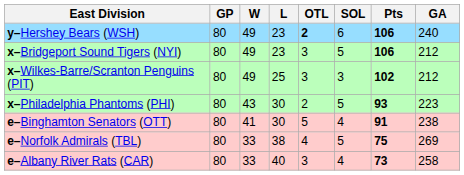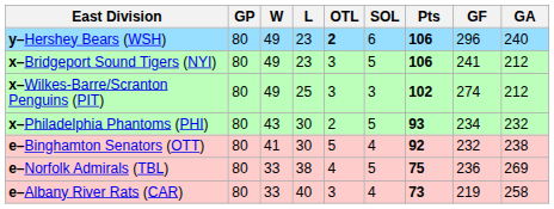 <table class="wikitable">
 <tr>
 <th bgcolor="#DDDDFF" width="35%">East Division</th>
 <th bgcolor="#DDDDFF" width="5%">GP</th>
 <th bgcolor="#DDDDFF" width="5%">W</th>
 <th bgcolor="#DDDDFF" width="5%">L</th>
 <th bgcolor="#DDDDFF" width="5%">OTL</th>
 <th bgcolor="#DDDDFF" width="5%">SOL</th>
 <th bgcolor="#DDDDFF" width="7.5%">Pts</th>
+<th bgcolor="#DDDDFF" width="7.5%">GF</th>
 <th bgcolor="#DDDDFF" width="7.5%">GA</th>
 </tr>
 <tr bgcolor=#97DEFF>
 <td><strong>y–</strong><a href='#'>Hershey Bears</a> (<a href='#'>WSH</a>)</td>
 <td>80</td>
 <td>49</td>
 <td>23</td>
 <td><strong>2</strong></td>
 <td>6</td>
 <td><strong>106</strong></td>
+<td>296</td>
 <td>240</td>
 </tr>
 <tr bgcolor=#bbffbb>
 <td><strong>x–</strong><a href='#'>Bridgeport Sound Tigers</a> (<a href='#'>NYI</a>)</td>
 <td>80</td>
 <td>49</td>
 <td>23</td>
 <td>3</td>
 <td>5</td>
 <td><strong>106</strong></td>
+<td>241</td>
 <td>212</td>
 </tr>
 <tr bgcolor=#bbffbb>
 <td><strong>x–</strong><a href='#'>Wilkes-Barre/Scranton Penguins</a> (<a href='#'>PIT</a>)</td>
 <td>80</td>
 <td>49</td>
 <td>25</td>
 <td>3</td>
 <td>3</td>
 <td><strong>102</strong></td>
+<td>274</td>
 <td>212</td>
 </tr>
 <tr bgcolor=#bbffbb>
 <td><strong>x–</strong><a href='#'>Philadelphia Phantoms</a> (<a href='#'>PHI</a>)</td>
 <td>80</td>
 <td>43</td>
 <td>30</td>
 <td>2</td>
 <td>5</td>
 <td><strong>93</strong></td>
-<td>223</td>
+<td>234</td>
+<td>232</td>
 </tr>
 <tr bgcolor=#ffcccc>
 <td><strong>e–</strong><a href='#'>Binghamton Senators</a> (<a href='#'>OTT</a>)</td>
 <td>80</td>
 <td>41</td>
 <td>30</td>
 <td>5</td>
 <td>4</td>
-<td><strong>91</strong></td>
+<td><strong>92</strong></td>
+<td>232</td>
 <td>238</td>
 </tr>
 <tr bgcolor=#ffcccc>
 <td><strong>e–</strong><a href='#'>Norfolk Admirals</a> (<a href='#'>TBL</a>)</td>
 <td>80</td>
 <td>33</td>
 <td>38</td>
 <td>4</td>
 <td>5</td>
 <td><strong>75</strong></td>
+<td>236</td>
 <td>269</td>
 </tr>
 <tr bgcolor=#ffcccc>
 <td><strong>e–</strong><a href='#'>Albany River Rats</a> (<a href='#'>CAR</a>)</td>
 <td>80</td>
 <td>33</td>
 <td>40</td>
 <td>3</td>
 <td>4</td>
 <td><strong>73</strong></td>
+<td>219</td>
 <td>258</td>
 </tr>
 </table>
